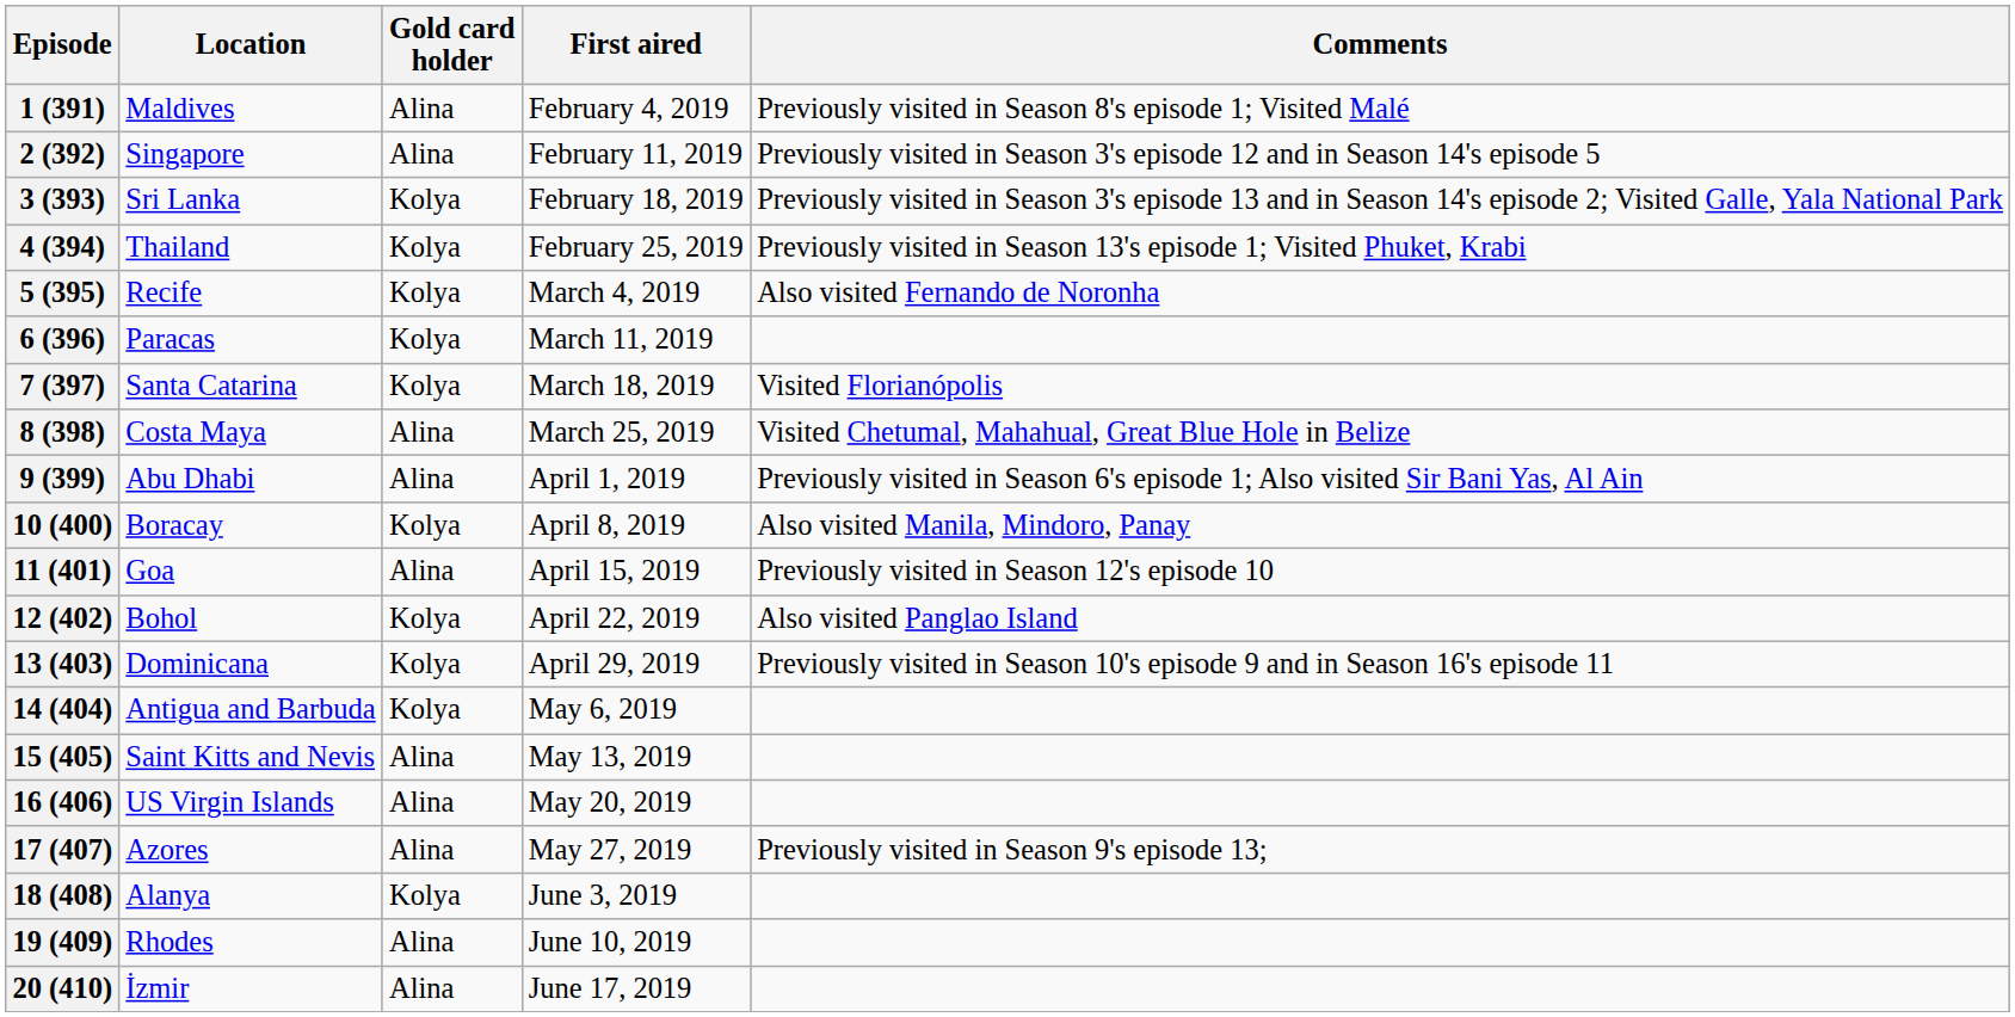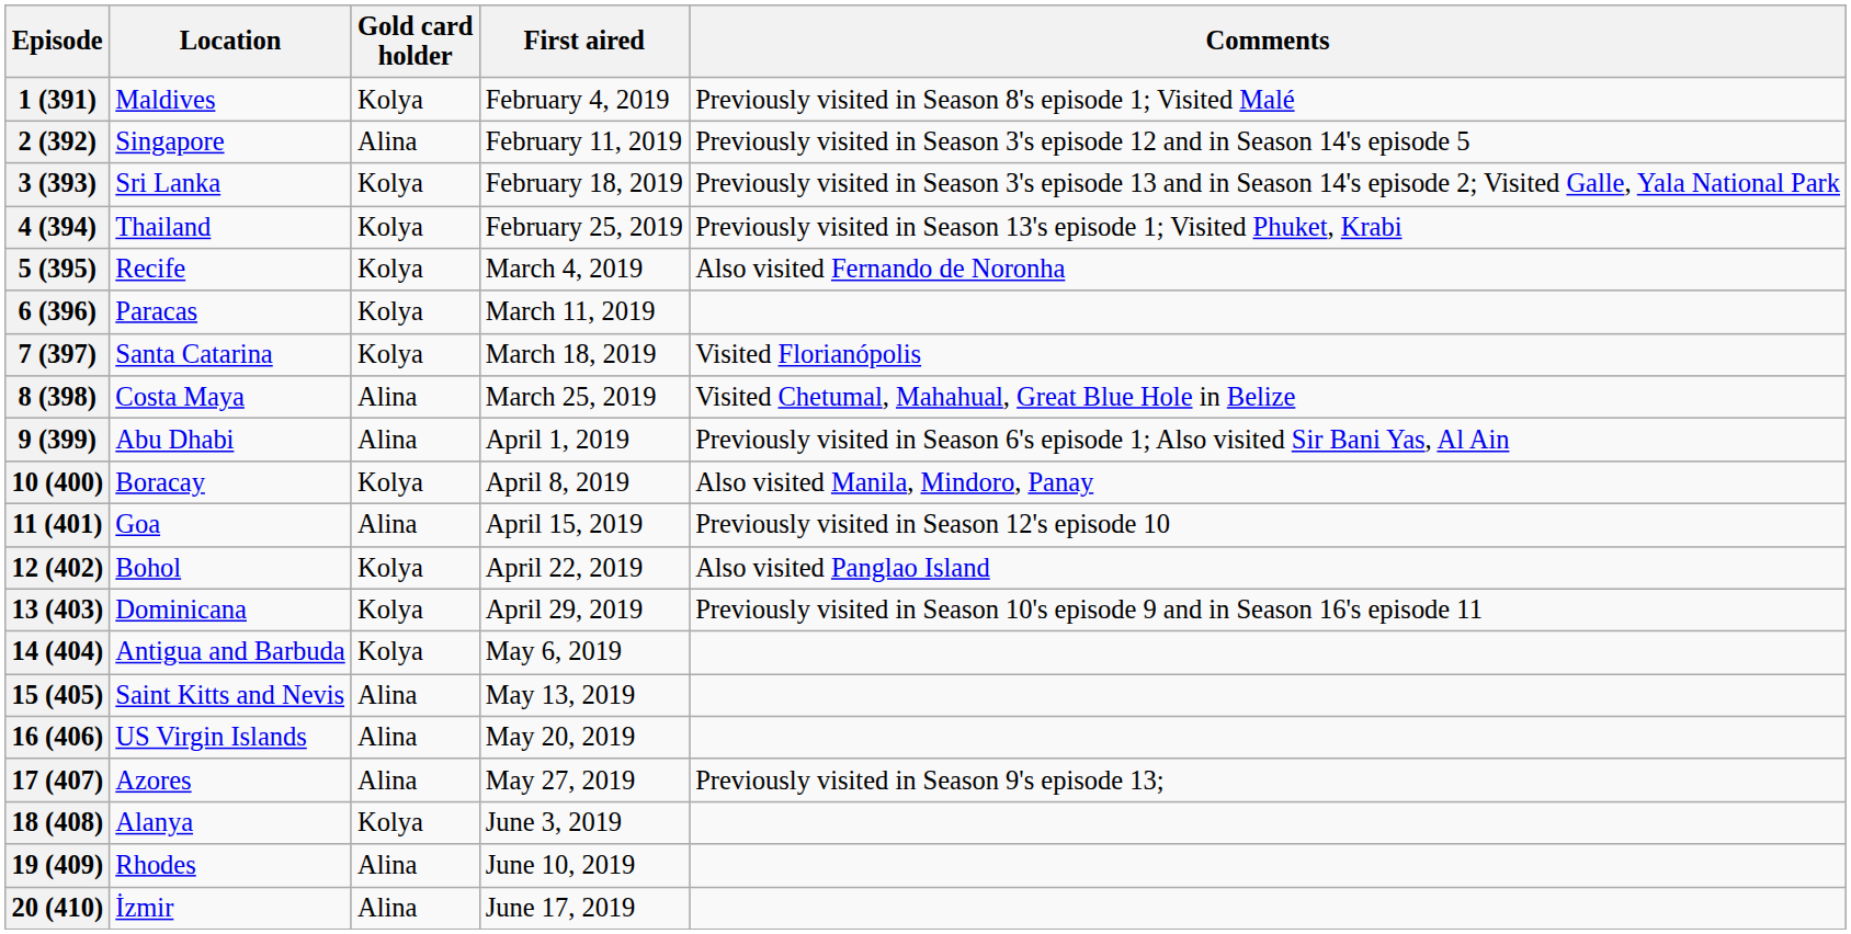 <table class="wikitable">
 <tr>
 <th>Episode<br></th>
 <th>Location</th>
 <th>Gold card<br>holder</th>
 <th>First aired</th>
 <th>Comments</th>
 </tr>
 <tr>
 <th>1 (391)</th>
 <td> <a href='#'>Maldives</a></td>
-<td>Alina</td>
+<td>Kolya</td>
 <td>February 4, 2019</td>
 <td>Previously visited in Season 8's episode 1; Visited <a href='#'>Malé</a></td>
 </tr>
 <tr>
 <th>2 (392)</th>
 <td> <a href='#'>Singapore</a></td>
 <td>Alina</td>
 <td>February 11, 2019</td>
 <td>Previously visited in Season 3's episode 12 and in Season 14's episode 5</td>
 </tr>
 <tr>
 <th>3 (393)</th>
 <td> <a href='#'>Sri Lanka</a></td>
 <td>Kolya</td>
 <td>February 18, 2019</td>
 <td>Previously visited in Season 3's episode 13 and in Season 14's episode 2; Visited <a href='#'>Galle</a>, <a href='#'>Yala National Park</a></td>
 </tr>
 <tr>
 <th>4 (394)</th>
 <td> <a href='#'>Thailand</a></td>
 <td>Kolya</td>
 <td>February 25, 2019</td>
 <td>Previously visited in Season 13's episode 1; Visited <a href='#'>Phuket</a>, <a href='#'>Krabi</a></td>
 </tr>
 <tr>
 <th>5 (395)</th>
 <td> <a href='#'>Recife</a></td>
 <td>Kolya</td>
 <td>March 4, 2019</td>
 <td>Also visited <a href='#'>Fernando de Noronha</a></td>
 </tr>
 <tr>
 <th>6 (396)</th>
 <td> <a href='#'>Paracas</a></td>
 <td>Kolya</td>
 <td>March 11, 2019</td>
 <td></td>
 </tr>
 <tr>
 <th>7 (397)</th>
 <td> <a href='#'>Santa Catarina</a></td>
 <td>Kolya</td>
 <td>March 18, 2019</td>
 <td>Visited <a href='#'>Florianópolis</a></td>
 </tr>
 <tr>
 <th>8 (398)</th>
 <td><a href='#'>Costa Maya</a></td>
 <td>Alina</td>
 <td>March 25, 2019</td>
 <td>Visited <a href='#'>Chetumal</a>, <a href='#'>Mahahual</a>, <a href='#'>Great Blue Hole</a> in <a href='#'>Belize</a></td>
 </tr>
 <tr>
 <th>9 (399)</th>
 <td> <a href='#'>Abu Dhabi</a></td>
 <td>Alina</td>
 <td>April 1, 2019</td>
 <td>Previously visited in Season 6's episode 1; Also visited <a href='#'>Sir Bani Yas</a>, <a href='#'>Al Ain</a></td>
 </tr>
 <tr>
 <th>10 (400)</th>
 <td> <a href='#'>Boracay</a></td>
 <td>Kolya</td>
 <td>April 8, 2019</td>
 <td>Also visited <a href='#'>Manila</a>, <a href='#'>Mindoro</a>, <a href='#'>Panay</a></td>
 </tr>
 <tr>
 <th>11 (401)</th>
 <td> <a href='#'>Goa</a></td>
 <td>Alina</td>
 <td>April 15, 2019</td>
 <td>Previously visited in Season 12's episode 10</td>
 </tr>
 <tr>
 <th>12 (402)</th>
 <td> <a href='#'>Bohol</a></td>
 <td>Kolya</td>
 <td>April 22, 2019</td>
 <td>Also visited <a href='#'>Panglao Island</a></td>
 </tr>
 <tr>
 <th>13 (403)</th>
 <td> <a href='#'>Dominicana</a></td>
 <td>Kolya</td>
 <td>April 29, 2019</td>
 <td>Previously visited in Season 10's episode 9 and in Season 16's episode 11</td>
 </tr>
 <tr>
 <th>14 (404)</th>
 <td> <a href='#'>Antigua and Barbuda</a></td>
 <td>Kolya</td>
 <td>May 6, 2019</td>
 <td></td>
 </tr>
 <tr>
 <th>15 (405)</th>
 <td> <a href='#'>Saint Kitts and Nevis</a></td>
 <td>Alina</td>
 <td>May 13, 2019</td>
 <td></td>
 </tr>
 <tr>
 <th>16 (406)</th>
 <td> <a href='#'>US Virgin Islands</a></td>
 <td>Alina</td>
 <td>May 20, 2019</td>
 <td></td>
 </tr>
 <tr>
 <th>17 (407)</th>
 <td> <a href='#'>Azores</a></td>
 <td>Alina</td>
 <td>May 27, 2019</td>
 <td>Previously visited in Season 9's episode 13;</td>
 </tr>
 <tr>
 <th>18 (408)</th>
 <td> <a href='#'>Alanya</a></td>
 <td>Kolya</td>
 <td>June 3, 2019</td>
 <td></td>
 </tr>
 <tr>
 <th>19 (409)</th>
 <td> <a href='#'>Rhodes</a></td>
 <td>Alina</td>
 <td>June 10, 2019</td>
 <td></td>
 </tr>
 <tr>
 <th>20 (410)</th>
 <td> <a href='#'>İzmir</a></td>
 <td>Alina</td>
 <td>June 17, 2019</td>
 <td></td>
 </tr>
 <tr>
 </tr>
 </table>
